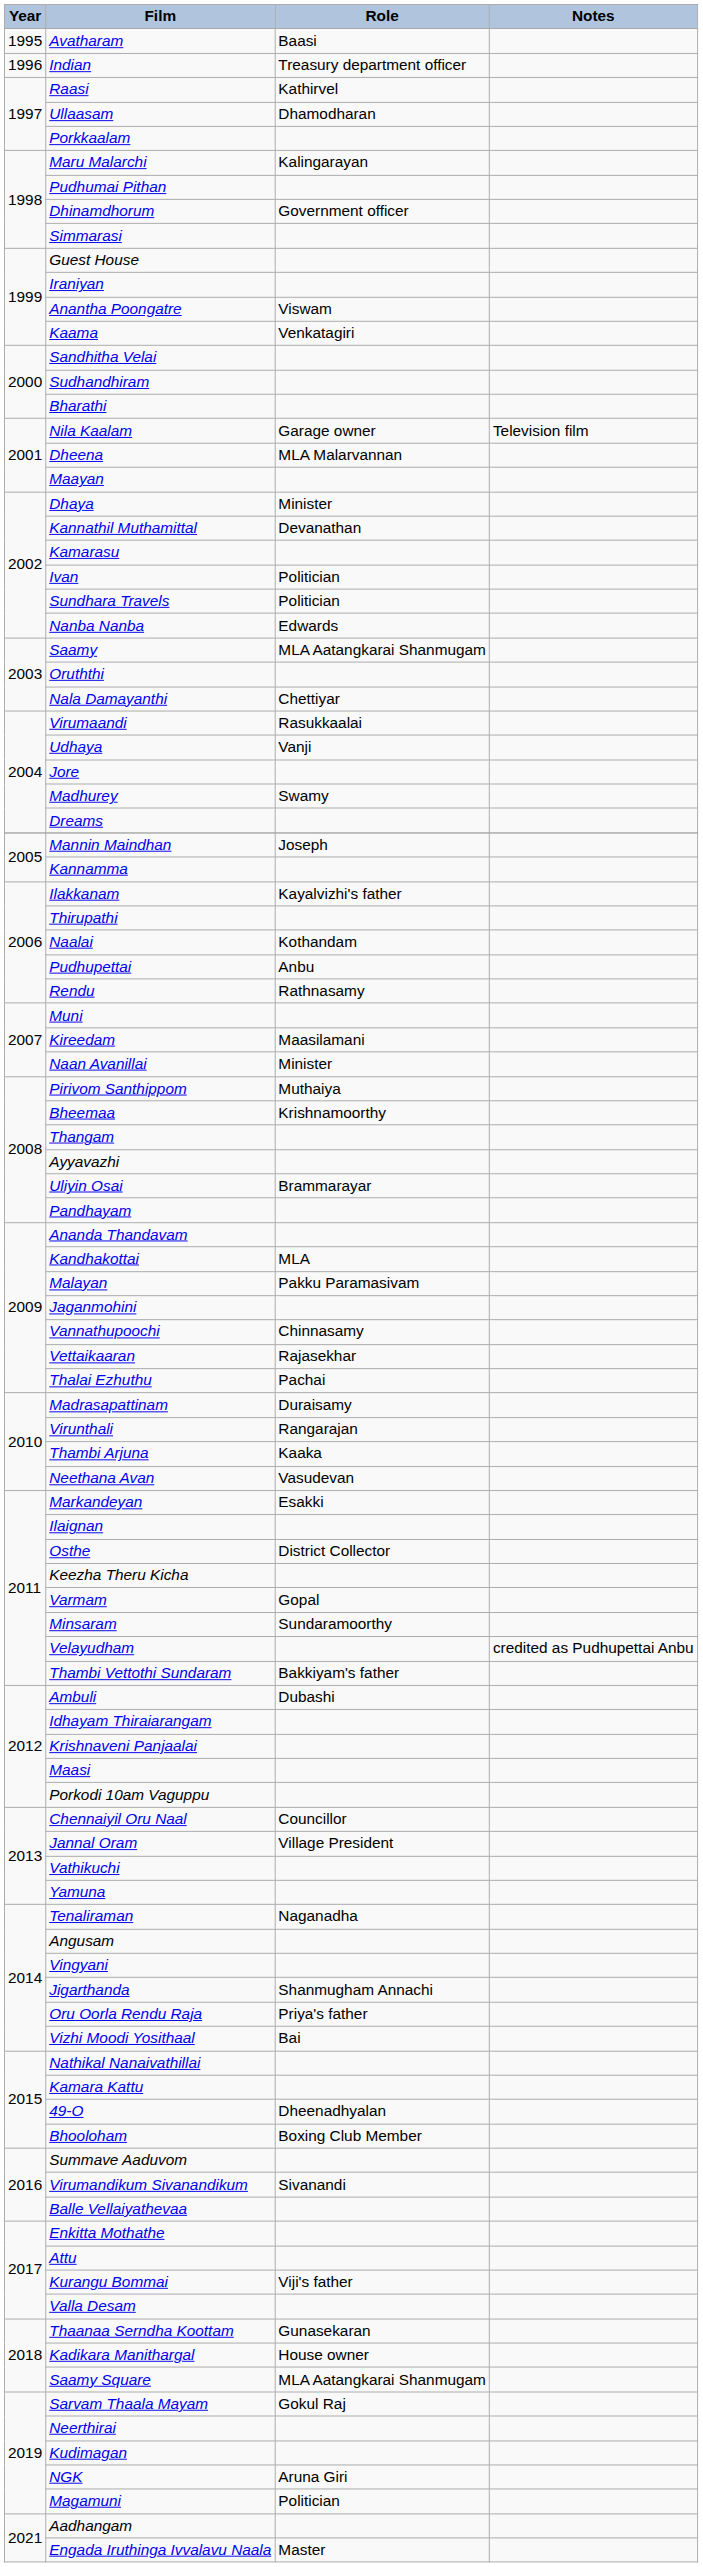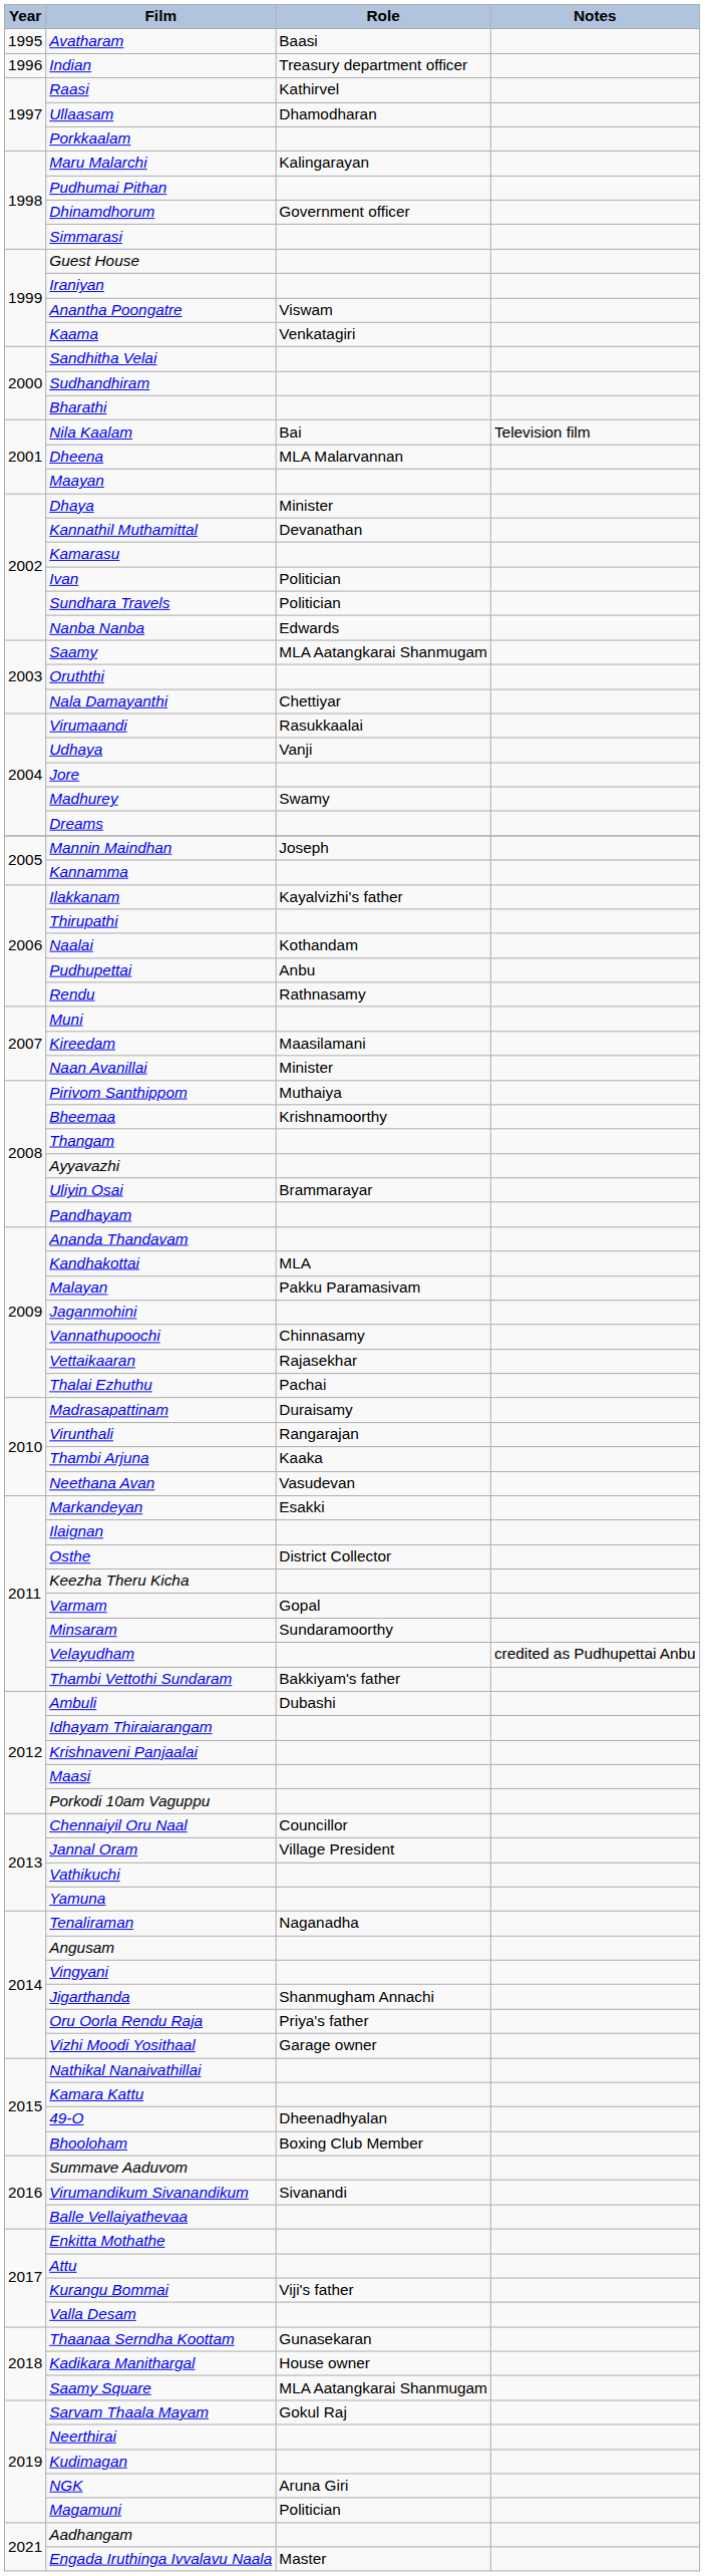 <table class="wikitable">
 <tr style="text-align:center;">
 <th style="background:#B0C4DE;">Year</th>
 <th style="background:#B0C4DE;">Film</th>
 <th style="background:#B0C4DE;">Role</th>
 <th style="background:#B0C4DE;">Notes</th>
 </tr>
 <tr>
 </tr>
 <tr>
 <td>1995</td>
 <td><em><a href='#'>Avatharam</a></em></td>
 <td>Baasi</td>
 <td></td>
 </tr>
 <tr>
 <td>1996</td>
 <td><em><a href='#'>Indian</a></em></td>
 <td>Treasury department officer</td>
 <td></td>
 </tr>
 <tr>
 <td rowspan="3">1997</td>
 <td><em><a href='#'>Raasi</a></em></td>
 <td>Kathirvel</td>
 <td></td>
 </tr>
 <tr>
 <td><em><a href='#'>Ullaasam</a></em></td>
 <td>Dhamodharan</td>
 <td></td>
 </tr>
 <tr>
 <td><em><a href='#'>Porkkaalam</a></em></td>
 <td></td>
 <td></td>
 </tr>
 <tr>
 <td rowspan="4">1998</td>
 <td><em><a href='#'>Maru Malarchi</a></em></td>
 <td>Kalingarayan</td>
 <td></td>
 </tr>
 <tr>
 <td><em><a href='#'>Pudhumai Pithan</a></em></td>
 <td></td>
 <td></td>
 </tr>
 <tr>
 <td><em><a href='#'>Dhinamdhorum</a></em></td>
 <td>Government officer</td>
 <td></td>
 </tr>
 <tr>
 <td><em><a href='#'>Simmarasi</a></em></td>
 <td></td>
 <td></td>
 </tr>
 <tr>
 <td rowspan="4">1999</td>
 <td><em>Guest House</em></td>
 <td></td>
 <td></td>
 </tr>
 <tr>
 <td><em><a href='#'>Iraniyan</a></em></td>
 <td></td>
 <td></td>
 </tr>
 <tr>
 <td><em><a href='#'>Anantha Poongatre</a></em></td>
 <td>Viswam</td>
 <td></td>
 </tr>
 <tr>
 <td><em><a href='#'>Kaama</a></em></td>
 <td>Venkatagiri</td>
 <td></td>
 </tr>
 <tr>
 <td rowspan="3">2000</td>
 <td><em><a href='#'>Sandhitha Velai</a></em></td>
 <td></td>
 <td></td>
 </tr>
 <tr>
 <td><em><a href='#'>Sudhandhiram</a></em></td>
 <td></td>
 <td></td>
 </tr>
 <tr>
 <td><em><a href='#'>Bharathi</a></em></td>
 <td></td>
 <td></td>
 </tr>
 <tr>
 <td rowspan="3">2001</td>
 <td><em><a href='#'>Nila Kaalam</a></em></td>
-<td>Garage owner</td>
+<td>Bai</td>
 <td>Television film</td>
 </tr>
 <tr>
 <td><em><a href='#'>Dheena</a></em></td>
 <td>MLA Malarvannan</td>
 <td></td>
 </tr>
 <tr>
 <td><em><a href='#'>Maayan</a></em></td>
 <td></td>
 <td></td>
 </tr>
 <tr>
 <td rowspan="6">2002</td>
 <td><em><a href='#'>Dhaya</a></em></td>
 <td>Minister</td>
 <td></td>
 </tr>
 <tr>
 <td><em><a href='#'>Kannathil Muthamittal</a></em></td>
 <td>Devanathan</td>
 <td></td>
 </tr>
 <tr>
 <td><em><a href='#'>Kamarasu</a></em></td>
 <td></td>
 <td></td>
 </tr>
 <tr>
 <td><em><a href='#'>Ivan</a></em></td>
 <td>Politician</td>
 <td></td>
 </tr>
 <tr>
 <td><em><a href='#'>Sundhara Travels</a></em></td>
 <td>Politician</td>
 <td></td>
 </tr>
 <tr>
 <td><em><a href='#'>Nanba Nanba</a></em></td>
 <td>Edwards</td>
 <td></td>
 </tr>
 <tr>
 <td rowspan="3">2003</td>
 <td><em><a href='#'>Saamy</a></em></td>
 <td>MLA Aatangkarai Shanmugam</td>
 <td></td>
 </tr>
 <tr>
 <td><em><a href='#'>Oruththi</a></em></td>
 <td></td>
 <td></td>
 </tr>
 <tr>
 <td><em><a href='#'>Nala Damayanthi</a></em></td>
 <td>Chettiyar</td>
 <td></td>
 </tr>
 <tr>
 <td rowspan="5">2004</td>
 <td><em><a href='#'>Virumaandi</a></em></td>
 <td>Rasukkaalai</td>
 <td></td>
 </tr>
 <tr>
 <td><em><a href='#'>Udhaya</a></em></td>
 <td>Vanji</td>
 <td></td>
 </tr>
 <tr>
 <td><em><a href='#'>Jore</a></em></td>
 <td></td>
 <td></td>
 </tr>
 <tr>
 <td><em><a href='#'>Madhurey</a></em></td>
 <td>Swamy</td>
 <td></td>
 </tr>
 <tr>
 <td><em><a href='#'>Dreams</a></em></td>
 <td></td>
 <td></td>
 </tr>
 <tr>
 </tr>
 <tr 2005 || >
 </tr>
 <tr>
 </tr>
 <tr>
 <td rowspan="2">2005</td>
 <td><em><a href='#'>Mannin Maindhan</a></em></td>
 <td>Joseph</td>
 <td></td>
 </tr>
 <tr>
 <td><em><a href='#'>Kannamma</a></em></td>
 <td></td>
 <td></td>
 </tr>
 <tr>
 <td rowspan="5">2006</td>
 <td><em><a href='#'>Ilakkanam</a></em></td>
 <td>Kayalvizhi's father</td>
 <td></td>
 </tr>
 <tr>
 <td><em><a href='#'>Thirupathi</a></em></td>
 <td></td>
 <td></td>
 </tr>
 <tr>
 <td><em><a href='#'>Naalai</a></em></td>
 <td>Kothandam</td>
 <td></td>
 </tr>
 <tr>
 <td><em><a href='#'>Pudhupettai</a></em></td>
 <td>Anbu</td>
 <td></td>
 </tr>
 <tr>
 <td><em><a href='#'>Rendu</a></em></td>
 <td>Rathnasamy</td>
 <td></td>
 </tr>
 <tr>
 <td rowspan="3">2007</td>
 <td><em><a href='#'>Muni</a></em></td>
 <td></td>
 <td></td>
 </tr>
 <tr>
 <td><em><a href='#'>Kireedam</a></em></td>
 <td>Maasilamani</td>
 <td></td>
 </tr>
 <tr>
 <td><em><a href='#'>Naan Avanillai</a></em></td>
 <td>Minister</td>
 <td></td>
 </tr>
 <tr>
 <td rowspan="6">2008</td>
 <td><em><a href='#'>Pirivom Santhippom</a></em></td>
 <td>Muthaiya</td>
 <td></td>
 </tr>
 <tr>
 <td><em><a href='#'>Bheemaa</a></em></td>
 <td>Krishnamoorthy</td>
 <td></td>
 </tr>
 <tr>
 <td><em><a href='#'>Thangam</a></em></td>
 <td></td>
 <td></td>
 </tr>
 <tr>
 <td><em>Ayyavazhi</em></td>
 <td></td>
 <td></td>
 </tr>
 <tr>
 <td><em><a href='#'>Uliyin Osai</a></em></td>
 <td>Brammarayar</td>
 <td></td>
 </tr>
 <tr>
 <td><em><a href='#'>Pandhayam</a></em></td>
 <td></td>
 <td></td>
 </tr>
 <tr>
 <td rowspan="7">2009</td>
 <td><em><a href='#'>Ananda Thandavam</a></em></td>
 <td></td>
 <td></td>
 </tr>
 <tr>
 <td><em><a href='#'>Kandhakottai</a></em></td>
 <td>MLA</td>
 <td></td>
 </tr>
 <tr>
 <td><em><a href='#'>Malayan</a></em></td>
 <td>Pakku Paramasivam</td>
 <td></td>
 </tr>
 <tr>
 <td><em><a href='#'>Jaganmohini</a></em></td>
 <td></td>
 <td></td>
 </tr>
 <tr>
 <td><em><a href='#'>Vannathupoochi</a></em></td>
 <td>Chinnasamy</td>
 <td></td>
 </tr>
 <tr>
 <td><em><a href='#'>Vettaikaaran</a></em></td>
 <td>Rajasekhar</td>
 <td></td>
 </tr>
 <tr>
 <td><em><a href='#'>Thalai Ezhuthu</a></em></td>
 <td>Pachai</td>
 <td></td>
 </tr>
 <tr>
 <td rowspan="4">2010</td>
 <td><em><a href='#'>Madrasapattinam</a></em></td>
 <td>Duraisamy</td>
 <td></td>
 </tr>
 <tr>
 <td><em><a href='#'>Virunthali</a></em></td>
 <td>Rangarajan</td>
 <td></td>
 </tr>
 <tr>
 <td><em><a href='#'>Thambi Arjuna</a></em></td>
 <td>Kaaka</td>
 <td></td>
 </tr>
 <tr>
 <td><em><a href='#'>Neethana Avan</a></em></td>
 <td>Vasudevan</td>
 <td></td>
 </tr>
 <tr>
 <td rowspan="8">2011</td>
 <td><em><a href='#'>Markandeyan</a></em></td>
 <td>Esakki</td>
 <td></td>
 </tr>
 <tr>
 <td><em><a href='#'>Ilaignan</a></em></td>
 <td></td>
 <td></td>
 </tr>
 <tr>
 <td><em><a href='#'>Osthe</a></em></td>
 <td>District Collector</td>
 <td></td>
 </tr>
 <tr>
 <td><em>Keezha Theru Kicha</em></td>
 <td></td>
 <td></td>
 </tr>
 <tr>
 <td><em><a href='#'>Varmam</a></em></td>
 <td>Gopal</td>
 <td></td>
 </tr>
 <tr>
 <td><em><a href='#'>Minsaram</a></em></td>
 <td>Sundaramoorthy</td>
 <td></td>
 </tr>
 <tr>
 <td><em><a href='#'>Velayudham</a></em></td>
 <td></td>
 <td>credited as Pudhupettai Anbu</td>
 </tr>
 <tr>
 <td><em><a href='#'>Thambi Vettothi Sundaram</a></em></td>
 <td>Bakkiyam's father</td>
 <td></td>
 </tr>
 <tr>
 <td rowspan="5">2012</td>
 <td><em><a href='#'>Ambuli</a></em></td>
 <td>Dubashi</td>
 <td></td>
 </tr>
 <tr>
 <td><em><a href='#'>Idhayam Thiraiarangam</a></em></td>
 <td></td>
 <td></td>
 </tr>
 <tr>
 <td><em><a href='#'>Krishnaveni Panjaalai</a></em></td>
 <td></td>
 <td></td>
 </tr>
 <tr>
 <td><em><a href='#'>Maasi</a></em></td>
 <td></td>
 <td></td>
 </tr>
 <tr>
 <td><em>Porkodi 10am Vaguppu</em></td>
 <td></td>
 <td></td>
 </tr>
 <tr>
 <td rowspan="4">2013</td>
 <td><em><a href='#'>Chennaiyil Oru Naal</a></em></td>
 <td>Councillor</td>
 <td></td>
 </tr>
 <tr>
 <td><em><a href='#'>Jannal Oram</a></em></td>
 <td>Village President</td>
 <td></td>
 </tr>
 <tr>
 <td><em><a href='#'>Vathikuchi</a></em></td>
 <td></td>
 <td></td>
 </tr>
 <tr>
 <td><em><a href='#'>Yamuna</a></em></td>
 <td></td>
 <td></td>
 </tr>
 <tr>
 <td rowspan="6">2014</td>
 <td><em><a href='#'>Tenaliraman</a></em></td>
 <td>Naganadha</td>
 <td></td>
 </tr>
 <tr>
 <td><em>Angusam</em></td>
 <td></td>
 <td></td>
 </tr>
 <tr>
 <td><em><a href='#'>Vingyani</a></em></td>
 <td></td>
 <td></td>
 </tr>
 <tr>
 <td><em><a href='#'>Jigarthanda</a></em></td>
 <td>Shanmugham Annachi</td>
 <td></td>
 </tr>
 <tr>
 <td><em><a href='#'>Oru Oorla Rendu Raja</a></em></td>
 <td>Priya's father</td>
 <td></td>
 </tr>
 <tr>
 <td><em><a href='#'>Vizhi Moodi Yosithaal</a></em></td>
-<td>Bai</td>
+<td>Garage owner</td>
 <td></td>
 </tr>
 <tr>
 <td rowspan="4">2015</td>
 <td><em><a href='#'>Nathikal Nanaivathillai</a></em></td>
 <td></td>
 <td></td>
 </tr>
 <tr>
 <td><em><a href='#'>Kamara Kattu</a></em></td>
 <td></td>
 <td></td>
 </tr>
 <tr>
 <td><em><a href='#'>49-O</a></em></td>
 <td>Dheenadhyalan</td>
 <td></td>
 </tr>
 <tr>
 <td><em><a href='#'>Bhooloham</a></em></td>
 <td>Boxing Club Member</td>
 <td></td>
 </tr>
 <tr>
 <td rowspan="3">2016</td>
 <td><em>Summave Aaduvom</em></td>
 <td></td>
 <td></td>
 </tr>
 <tr>
 <td><em><a href='#'>Virumandikum Sivanandikum</a></em></td>
 <td>Sivanandi</td>
 <td></td>
 </tr>
 <tr>
 <td><em><a href='#'>Balle Vellaiyathevaa</a></em></td>
 <td></td>
 <td></td>
 </tr>
 <tr>
 <td rowspan="4">2017</td>
 <td><em><a href='#'>Enkitta Mothathe</a></em></td>
 <td></td>
 <td></td>
 </tr>
 <tr>
 <td><em><a href='#'>Attu</a></em></td>
 <td></td>
 <td></td>
 </tr>
 <tr>
 <td><em><a href='#'>Kurangu Bommai</a></em></td>
 <td>Viji's father</td>
 <td></td>
 </tr>
 <tr>
 <td><em><a href='#'>Valla Desam</a></em></td>
 <td></td>
 <td></td>
 </tr>
 <tr>
 <td rowspan="3">2018</td>
 <td><em><a href='#'>Thaanaa Serndha Koottam</a></em></td>
 <td>Gunasekaran</td>
 <td></td>
 </tr>
 <tr>
 <td><em><a href='#'>Kadikara Manithargal</a></em></td>
 <td>House owner</td>
 <td></td>
 </tr>
 <tr>
 <td><em><a href='#'>Saamy Square</a></em></td>
 <td>MLA Aatangkarai Shanmugam</td>
 <td></td>
 </tr>
 <tr>
 <td rowspan="5">2019</td>
 <td><em><a href='#'>Sarvam Thaala Mayam</a></em></td>
 <td>Gokul Raj</td>
 <td></td>
 </tr>
 <tr>
 <td><em><a href='#'>Neerthirai</a></em></td>
 <td></td>
 <td></td>
 </tr>
 <tr>
 <td><em><a href='#'>Kudimagan</a></em></td>
 <td></td>
 <td></td>
 </tr>
 <tr>
 <td><em><a href='#'>NGK</a></em></td>
 <td>Aruna Giri</td>
 <td></td>
 </tr>
 <tr>
 <td><em><a href='#'>Magamuni</a></em></td>
 <td>Politician</td>
 <td></td>
 </tr>
 <tr>
 <td rowspan="2">2021</td>
 <td><em>Aadhangam</em></td>
 <td></td>
 <td></td>
 </tr>
 <tr>
 <td><em><a href='#'>Engada Iruthinga Ivvalavu Naala</a></em></td>
 <td>Master</td>
 <td></td>
 </tr>
 </table>
